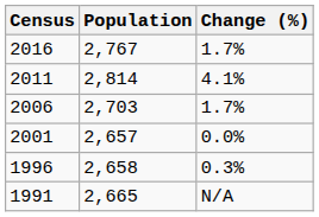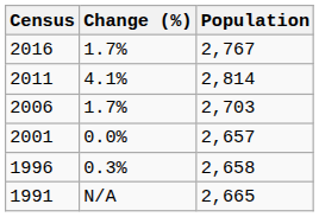 <table class="wikitable">
 <tr>
 <th>Census</th>
+<th>Change (%)</th>
 <th>Population</th>
-<th>Change (%)</th>
 </tr>
 <tr>
 <td>2016</td>
+<td>1.7%</td>
 <td>2,767</td>
-<td>1.7%</td>
 </tr>
 <tr>
 <td>2011</td>
+<td>4.1%</td>
 <td>2,814</td>
-<td>4.1%</td>
 </tr>
 <tr>
 <td>2006</td>
+<td>1.7%</td>
 <td>2,703</td>
-<td>1.7%</td>
 </tr>
 <tr>
 <td>2001</td>
+<td>0.0%</td>
 <td>2,657</td>
-<td>0.0%</td>
 </tr>
 <tr>
 <td>1996</td>
+<td>0.3%</td>
 <td>2,658</td>
-<td>0.3%</td>
 </tr>
 <tr>
 <td>1991</td>
+<td>N/A</td>
 <td>2,665</td>
-<td>N/A</td>
 </tr>
 </table>
